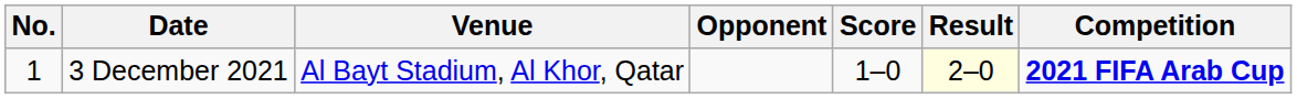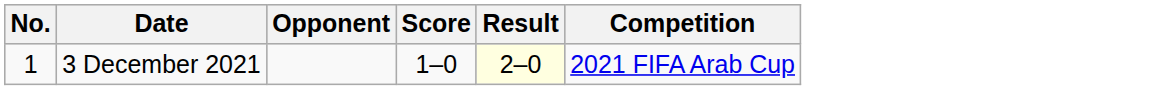 <table class="wikitable sortable">
 <tr>
 <th scope="col">No.</th>
 <th scope="col">Date</th>
-<th scope="col">Venue</th>
 <th scope="col">Opponent</th>
 <th scope="col">Score</th>
 <th scope="col">Result</th>
 <th scope="col">Competition</th>
 </tr>
 <tr>
 <td align="center">1</td>
 <td>3 December 2021</td>
-<td><a href='#'>Al Bayt Stadium</a>, <a href='#'>Al Khor</a>, Qatar</td>
 <td></td>
 <td align="center">1–0</td>
 <td align="center" style="background: lightyellow;">2–0</td>
-<td><strong><a href='#'>2021 FIFA Arab Cup</a></strong></td>
+<td><a href='#'>2021 FIFA Arab Cup</a></td>
 </tr>
 </table>
